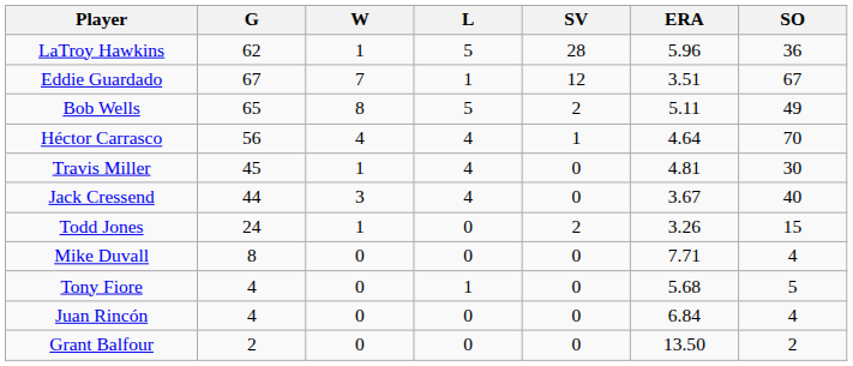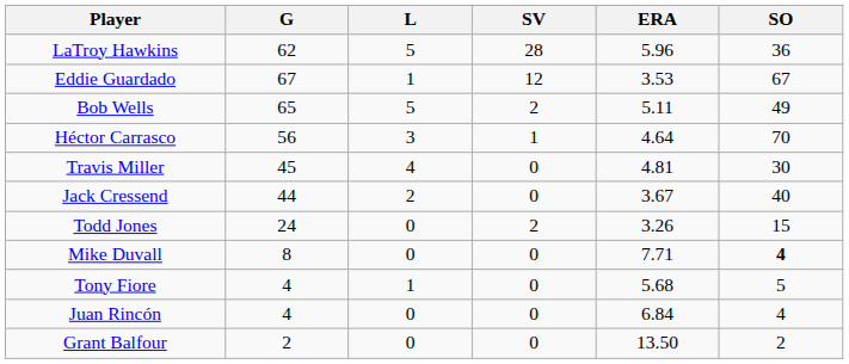 <table class="wikitable sortable">
 <tr>
 <th bgcolor="#DDDDFF" width="16%">Player</th>
 <th bgcolor="#DDDDFF" width="9%">G</th>
-<th bgcolor="#DDDDFF" width="9%">W</th>
 <th bgcolor="#DDDDFF" width="9%">L</th>
 <th bgcolor="#DDDDFF" width="9%">SV</th>
 <th bgcolor="#DDDDFF" width="9%">ERA</th>
 <th bgcolor="#DDDDFF" width="9%">SO</th>
 </tr>
 <tr align=center>
 <td><a href='#'>LaTroy Hawkins</a></td>
 <td>62</td>
-<td>1</td>
 <td>5</td>
 <td>28</td>
 <td>5.96</td>
 <td>36</td>
 </tr>
 <tr align=center>
 <td><a href='#'>Eddie Guardado</a></td>
 <td>67</td>
-<td>7</td>
 <td>1</td>
 <td>12</td>
-<td>3.51</td>
+<td>3.53</td>
 <td>67</td>
 </tr>
 <tr align=center>
 <td><a href='#'>Bob Wells</a></td>
 <td>65</td>
-<td>8</td>
 <td>5</td>
 <td>2</td>
 <td>5.11</td>
 <td>49</td>
 </tr>
 <tr align=center>
 <td><a href='#'>Héctor Carrasco</a></td>
 <td>56</td>
-<td>4</td>
-<td>4</td>
+<td>3</td>
 <td>1</td>
 <td>4.64</td>
 <td>70</td>
 </tr>
 <tr align=center>
 <td><a href='#'>Travis Miller</a></td>
 <td>45</td>
-<td>1</td>
 <td>4</td>
 <td>0</td>
 <td>4.81</td>
 <td>30</td>
 </tr>
 <tr align=center>
 <td><a href='#'>Jack Cressend</a></td>
 <td>44</td>
-<td>3</td>
-<td>4</td>
+<td>2</td>
 <td>0</td>
 <td>3.67</td>
 <td>40</td>
 </tr>
 <tr align=center>
 <td><a href='#'>Todd Jones</a></td>
 <td>24</td>
-<td>1</td>
 <td>0</td>
 <td>2</td>
 <td>3.26</td>
 <td>15</td>
 </tr>
 <tr align=center>
 <td><a href='#'>Mike Duvall</a></td>
 <td>8</td>
 <td>0</td>
 <td>0</td>
-<td>0</td>
 <td>7.71</td>
-<td>4</td>
+<td><strong>4</strong></td>
 </tr>
 <tr align=center>
 <td><a href='#'>Tony Fiore</a></td>
 <td>4</td>
-<td>0</td>
 <td>1</td>
 <td>0</td>
 <td>5.68</td>
 <td>5</td>
 </tr>
 <tr align=center>
 <td><a href='#'>Juan Rincón</a></td>
 <td>4</td>
 <td>0</td>
 <td>0</td>
-<td>0</td>
 <td>6.84</td>
 <td>4</td>
 </tr>
 <tr align=center>
 <td><a href='#'>Grant Balfour</a></td>
 <td>2</td>
 <td>0</td>
 <td>0</td>
-<td>0</td>
 <td>13.50</td>
 <td>2</td>
 </tr>
 </table>
